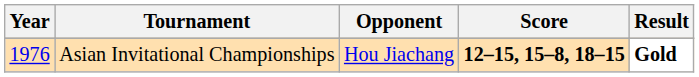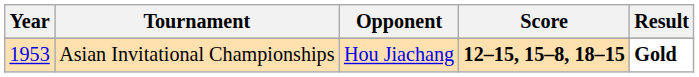 <table class="sortable wikitable" style="font-size:90%;">
 <tr>
 <th>Year</th>
 <th>Tournament</th>
 <th>Opponent</th>
 <th>Score</th>
 <th>Result</th>
 </tr>
 <tr>
 </tr>
 <tr style="background:#FFE0AF">
-<td align="center"><a href='#'>1976</a></td>
+<td align="center"><a href='#'>1953</a></td>
 <td align="center">Asian Invitational Championships</td>
 <td align="left"> <a href='#'>Hou Jiachang</a></td>
 <td align="left"><strong>12–15, 15–8, 18–15</strong></td>
 <td style="text-align:left; background:white"> <strong>Gold</strong></td>
 </tr>
 </table>
